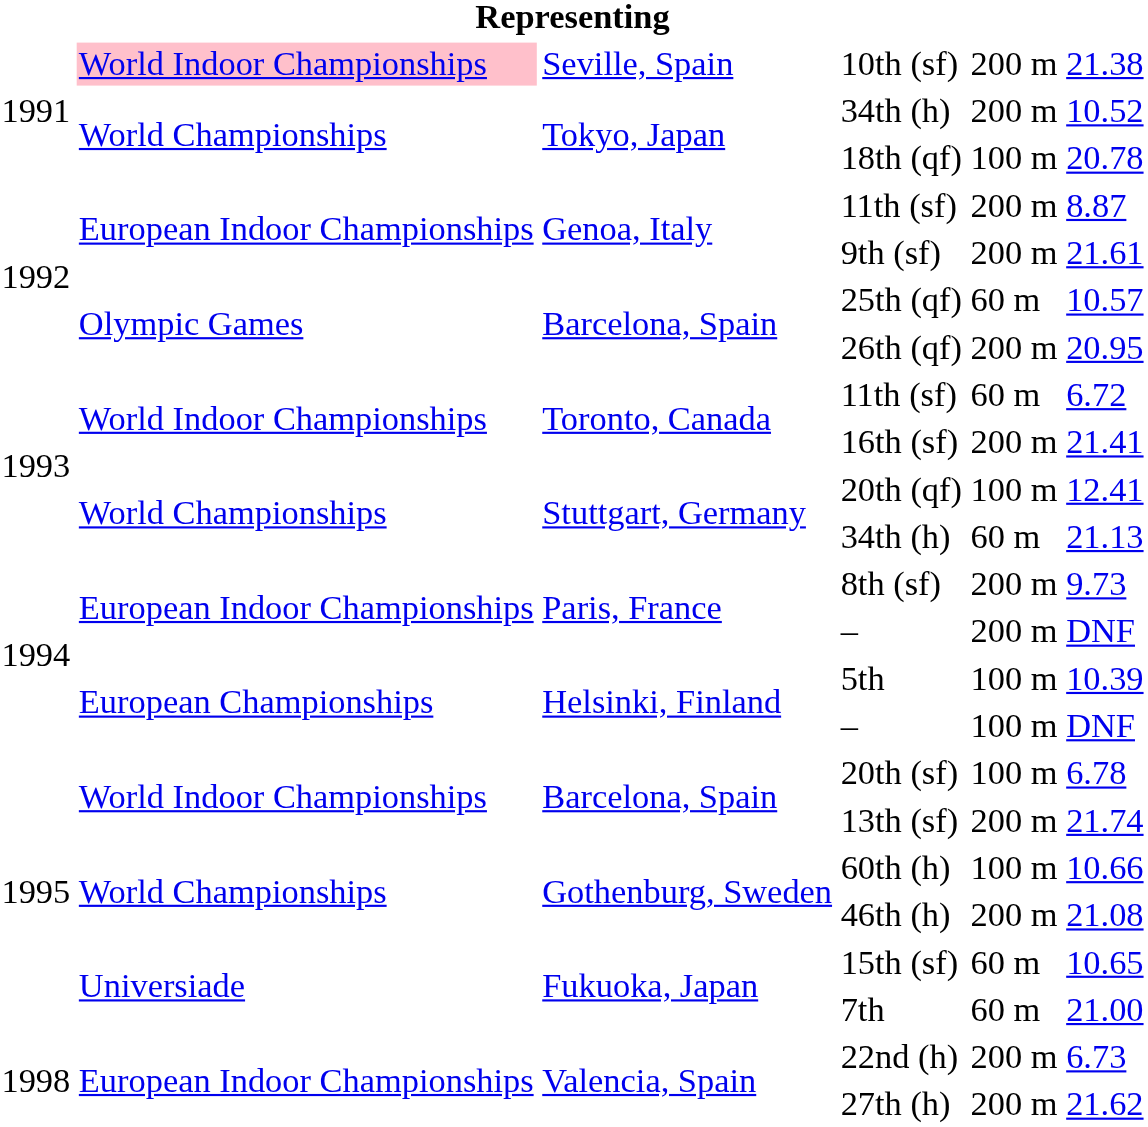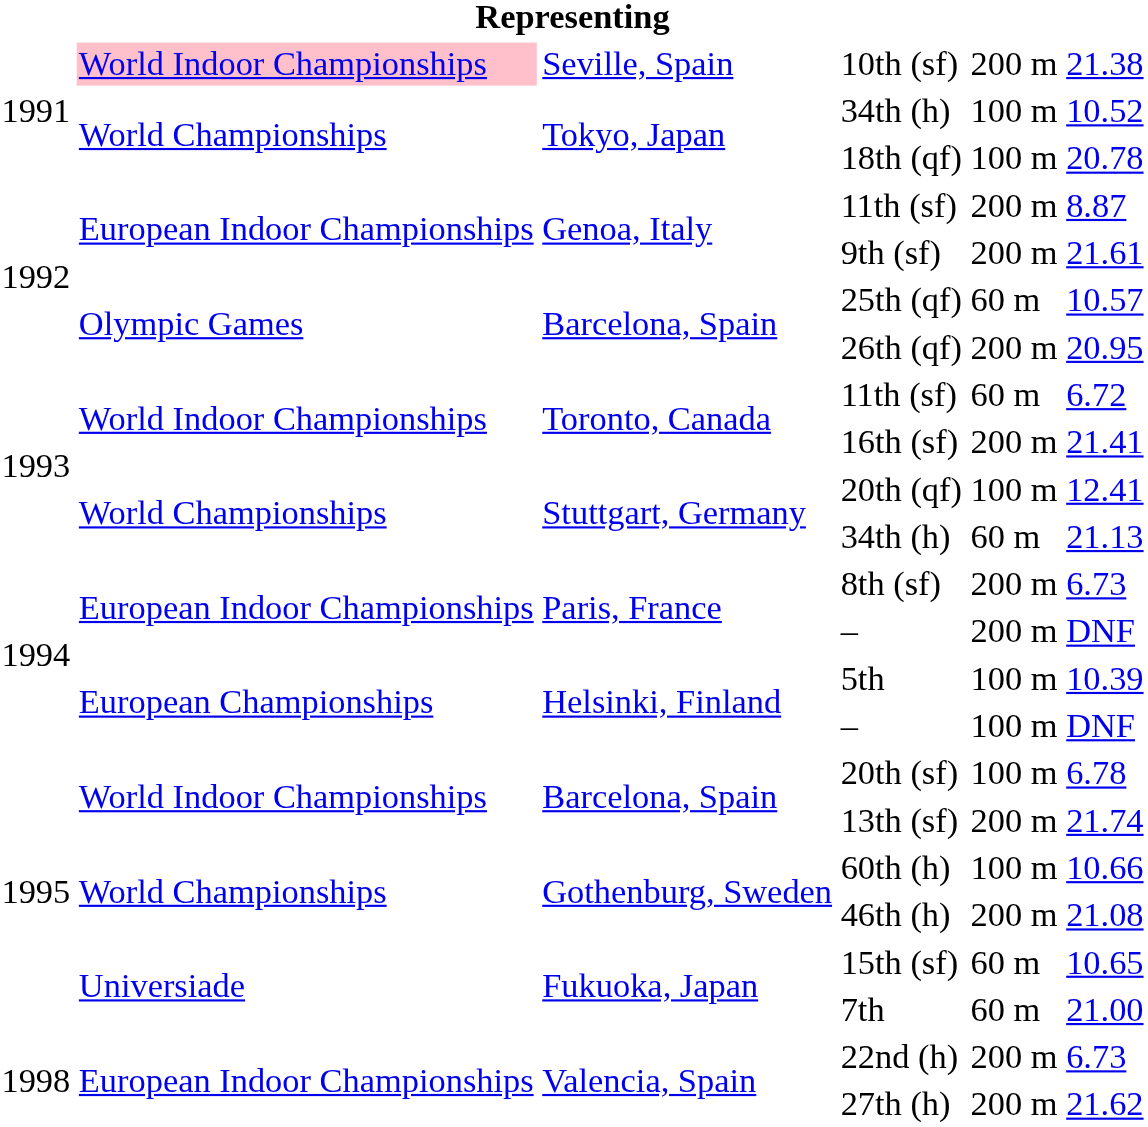 <table>
 <tr>
 <th colspan="6">Representing </th>
 </tr>
 <tr>
 <td rowspan=3>1991</td>
 <td style="background: pink;"><a href='#'>World Indoor Championships</a></td>
 <td><a href='#'>Seville, Spain</a></td>
 <td>10th (sf)</td>
 <td>200 m</td>
 <td><a href='#'>21.38</a></td>
 </tr>
 <tr>
 <td rowspan=2><a href='#'>World Championships</a></td>
 <td rowspan=2><a href='#'>Tokyo, Japan</a></td>
 <td>34th (h)</td>
-<td>200 m</td>
+<td>100 m</td>
 <td><a href='#'>10.52</a></td>
 </tr>
 <tr>
 <td>18th (qf)</td>
 <td>100 m</td>
 <td><a href='#'>20.78</a></td>
 </tr>
 <tr>
 <td rowspan=4>1992</td>
 <td rowspan=2><a href='#'>European Indoor Championships</a></td>
 <td rowspan=2><a href='#'>Genoa, Italy</a></td>
 <td>11th (sf)</td>
 <td>200 m</td>
 <td><a href='#'>8.87</a></td>
 </tr>
 <tr>
 <td>9th (sf)</td>
 <td>200 m</td>
 <td><a href='#'>21.61</a></td>
 </tr>
 <tr>
 <td rowspan=2><a href='#'>Olympic Games</a></td>
 <td rowspan=2><a href='#'>Barcelona, Spain</a></td>
 <td>25th (qf)</td>
 <td>60 m</td>
 <td><a href='#'>10.57</a></td>
 </tr>
 <tr>
 <td>26th (qf)</td>
 <td>200 m</td>
 <td><a href='#'>20.95</a></td>
 </tr>
 <tr>
 <td rowspan=4>1993</td>
 <td rowspan=2><a href='#'>World Indoor Championships</a></td>
 <td rowspan=2><a href='#'>Toronto, Canada</a></td>
 <td>11th (sf)</td>
 <td>60 m</td>
 <td><a href='#'>6.72</a></td>
 </tr>
 <tr>
 <td>16th (sf)</td>
 <td>200 m</td>
 <td><a href='#'>21.41</a></td>
 </tr>
 <tr>
 <td rowspan=2><a href='#'>World Championships</a></td>
 <td rowspan=2><a href='#'>Stuttgart, Germany</a></td>
 <td>20th (qf)</td>
 <td>100 m</td>
 <td><a href='#'>12.41</a></td>
 </tr>
 <tr>
 <td>34th (h)</td>
 <td>60 m</td>
 <td><a href='#'>21.13</a></td>
 </tr>
 <tr>
 <td rowspan=4>1994</td>
 <td rowspan=2><a href='#'>European Indoor Championships</a></td>
 <td rowspan=2><a href='#'>Paris, France</a></td>
 <td>8th (sf)</td>
 <td>200 m</td>
-<td><a href='#'>9.73</a></td>
+<td><a href='#'>6.73</a></td>
 </tr>
 <tr>
 <td>–</td>
 <td>200 m</td>
 <td><a href='#'>DNF</a></td>
 </tr>
 <tr>
 <td rowspan=2><a href='#'>European Championships</a></td>
 <td rowspan=2><a href='#'>Helsinki, Finland</a></td>
 <td>5th</td>
 <td>100 m</td>
 <td><a href='#'>10.39</a></td>
 </tr>
 <tr>
 <td>–</td>
 <td>100 m</td>
 <td><a href='#'>DNF</a></td>
 </tr>
 <tr>
 <td rowspan=6>1995</td>
 <td rowspan=2><a href='#'>World Indoor Championships</a></td>
 <td rowspan=2><a href='#'>Barcelona, Spain</a></td>
 <td>20th (sf)</td>
 <td>100 m</td>
 <td><a href='#'>6.78</a></td>
 </tr>
 <tr>
 <td>13th (sf)</td>
 <td>200 m</td>
 <td><a href='#'>21.74</a></td>
 </tr>
 <tr>
 <td rowspan=2><a href='#'>World Championships</a></td>
 <td rowspan=2><a href='#'>Gothenburg, Sweden</a></td>
 <td>60th (h)</td>
 <td>100 m</td>
 <td><a href='#'>10.66</a></td>
 </tr>
 <tr>
 <td>46th (h)</td>
 <td>200 m</td>
 <td><a href='#'>21.08</a></td>
 </tr>
 <tr>
 <td rowspan=2><a href='#'>Universiade</a></td>
 <td rowspan=2><a href='#'>Fukuoka, Japan</a></td>
 <td>15th (sf)</td>
 <td>60 m</td>
 <td><a href='#'>10.65</a></td>
 </tr>
 <tr>
 <td>7th</td>
 <td>60 m</td>
 <td><a href='#'>21.00</a></td>
 </tr>
 <tr>
 <td rowspan=2>1998</td>
 <td rowspan=2><a href='#'>European Indoor Championships</a></td>
 <td rowspan=2><a href='#'>Valencia, Spain</a></td>
 <td>22nd (h)</td>
 <td>200 m</td>
 <td><a href='#'>6.73</a></td>
 </tr>
 <tr>
 <td>27th (h)</td>
 <td>200 m</td>
 <td><a href='#'>21.62</a></td>
 </tr>
 </table>
